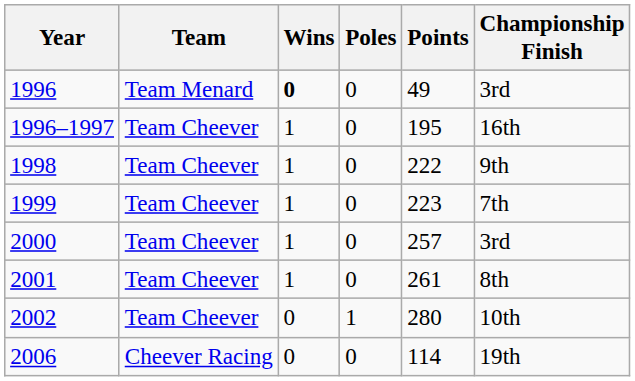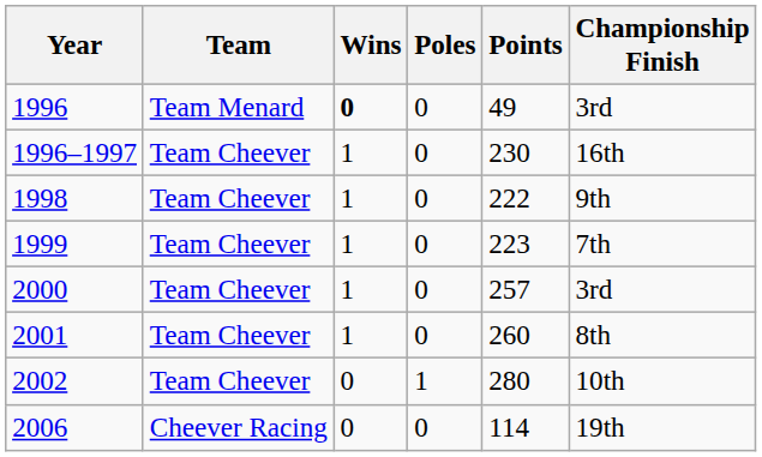 <table class="wikitable" style="font-size: 95%;">
 <tr>
 <th>Year</th>
 <th>Team</th>
 <th>Wins</th>
 <th>Poles</th>
 <th>Points</th>
 <th>Championship<br>Finish</th>
 </tr>
 <tr>
 <td><a href='#'>1996</a></td>
 <td><a href='#'>Team Menard</a></td>
 <td><strong>0</strong></td>
 <td>0</td>
 <td>49</td>
 <td>3rd</td>
 </tr>
 <tr>
 <td><a href='#'>1996–1997</a></td>
 <td><a href='#'>Team Cheever</a></td>
 <td>1</td>
 <td>0</td>
-<td>195</td>
+<td>230</td>
 <td>16th</td>
 </tr>
 <tr>
 <td><a href='#'>1998</a></td>
 <td><a href='#'>Team Cheever</a></td>
 <td>1</td>
 <td>0</td>
 <td>222</td>
 <td>9th</td>
 </tr>
 <tr>
 <td><a href='#'>1999</a></td>
 <td><a href='#'>Team Cheever</a></td>
 <td>1</td>
 <td>0</td>
 <td>223</td>
 <td>7th</td>
 </tr>
 <tr>
 <td><a href='#'>2000</a></td>
 <td><a href='#'>Team Cheever</a></td>
 <td>1</td>
 <td>0</td>
 <td>257</td>
 <td>3rd</td>
 </tr>
 <tr>
 <td><a href='#'>2001</a></td>
 <td><a href='#'>Team Cheever</a></td>
 <td>1</td>
 <td>0</td>
-<td>261</td>
+<td>260</td>
 <td>8th</td>
 </tr>
 <tr>
 <td><a href='#'>2002</a></td>
 <td><a href='#'>Team Cheever</a></td>
 <td>0</td>
 <td>1</td>
 <td>280</td>
 <td>10th</td>
 </tr>
 <tr>
 <td><a href='#'>2006</a></td>
 <td><a href='#'>Cheever Racing</a></td>
 <td>0</td>
 <td>0</td>
 <td>114</td>
 <td>19th</td>
 </tr>
 </table>
